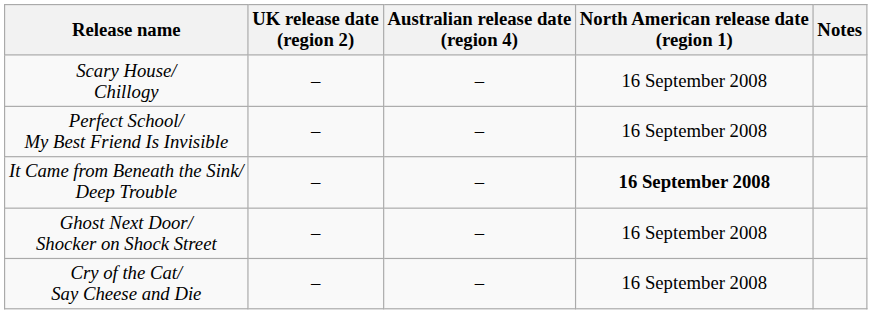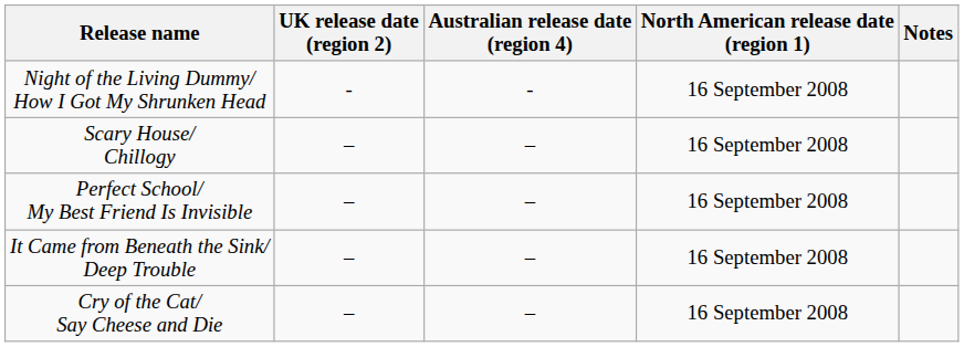 <table class="wikitable">
 <tr>
 <th>Release name</th>
 <th>UK release date<br>(region 2)</th>
 <th>Australian release date<br>(region 4)</th>
 <th>North American release date<br>(region 1)</th>
 <th>Notes</th>
+</tr>
+<tr style="text-align:center;">
+<td><em>Night of the Living Dummy/<br>How I Got My Shrunken Head</em></td>
+<td>-</td>
+<td>-</td>
+<td>16 September 2008</td>
+<td></td>
 </tr>
 <tr style="text-align:center;">
 <td><em>Scary House/<br>Chillogy</em></td>
 <td>–</td>
 <td>–</td>
 <td>16 September 2008</td>
 <td></td>
 </tr>
 <tr style="text-align:center;">
 <td><em>Perfect School/<br>My Best Friend Is Invisible</em></td>
 <td>–</td>
 <td>–</td>
 <td>16 September 2008</td>
 <td></td>
 </tr>
 <tr style="text-align:center;">
 <td><em>It Came from Beneath the Sink/<br>Deep Trouble</em></td>
 <td>–</td>
 <td>–</td>
-<td><strong>16 September 2008</strong></td>
-<td></td>
-</tr>
-<tr style="text-align:center;">
-<td><em>Ghost Next Door/<br>Shocker on Shock Street</em></td>
-<td>–</td>
-<td>–</td>
 <td>16 September 2008</td>
 <td></td>
 </tr>
 <tr style="text-align:center;">
 <td><em>Cry of the Cat/<br>Say Cheese and Die</em></td>
 <td>–</td>
 <td>–</td>
 <td>16 September 2008</td>
 <td></td>
 </tr>
 </table>
